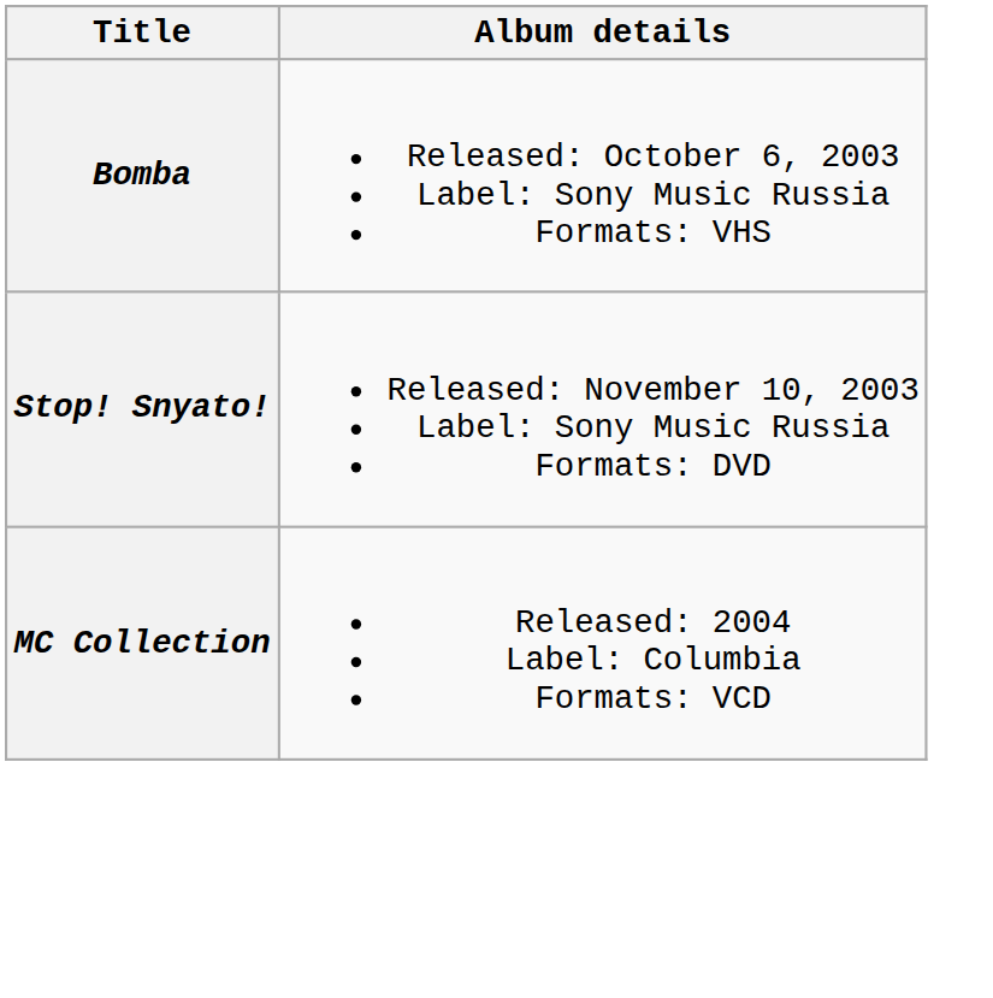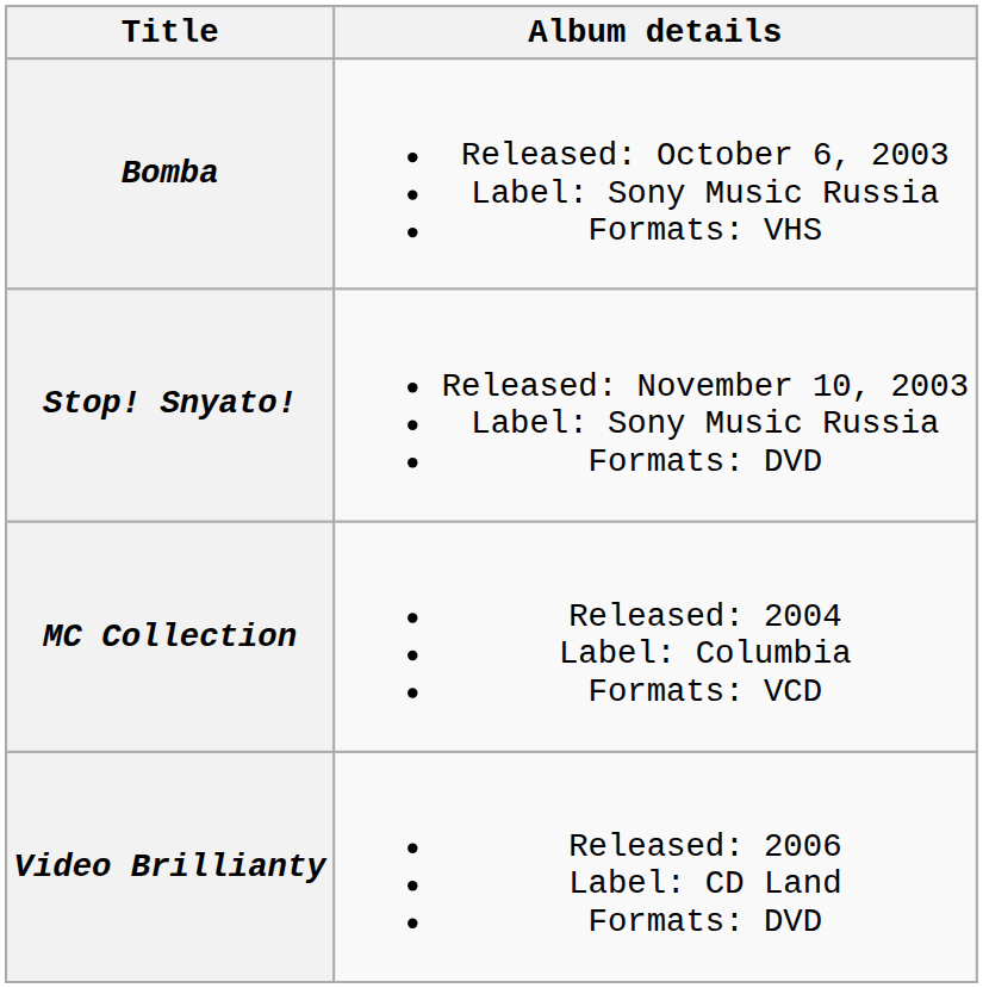 <table class="wikitable plainrowheaders" style="text-align:center;">
 <tr>
 <th>Title</th>
 <th>Album details</th>
 </tr>
 <tr>
 <th scope="row"><em>Bomba</em><br></th>
 <td><br><ul><li>Released: October 6, 2003</li><li>Label: Sony Music Russia</li><li>Formats: VHS</li></ul></td>
 </tr>
 <tr>
 <th scope="row"><em>Stop! Snyato!</em><br></th>
 <td><br><ul><li>Released: November 10, 2003</li><li>Label: Sony Music Russia</li><li>Formats: DVD</li></ul></td>
 </tr>
 <tr>
 <th scope="row"><em>MC Collection</em></th>
 <td><br><ul><li>Released: 2004</li><li>Label: Columbia</li><li>Formats: VCD</li></ul></td>
 </tr>
+<tr>
+<th scope="row"><em>Video Brillianty</em><br></th>
+<td><br><ul><li>Released: 2006</li><li>Label: CD Land</li><li>Formats: DVD</li></ul></td>
+</tr>
 </table>
